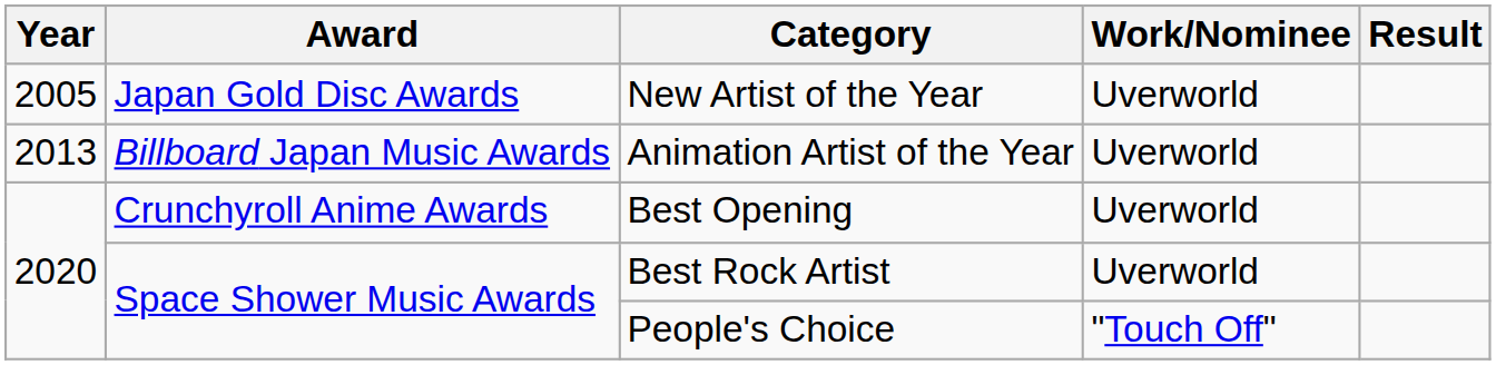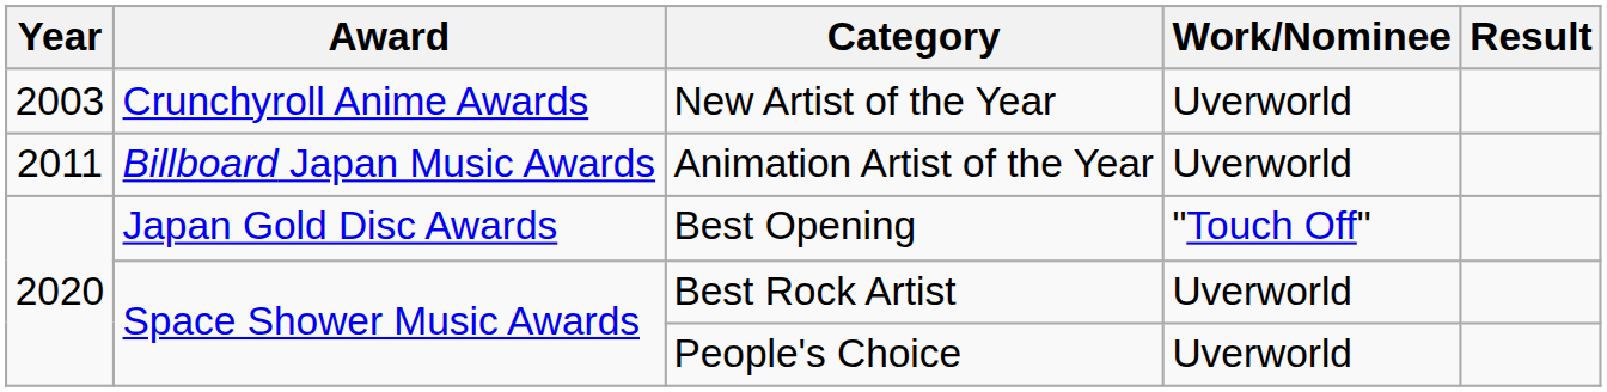 <table class="wikitable">
 <tr>
 <th>Year</th>
 <th>Award</th>
 <th>Category</th>
 <th>Work/Nominee</th>
 <th>Result</th>
 </tr>
 <tr>
-<td align="center" rowspan="1">2005</td>
-<td><a href='#'>Japan Gold Disc Awards</a></td>
+<td align="center" rowspan="1">2003</td>
+<td><a href='#'>Crunchyroll Anime Awards</a></td>
 <td>New Artist of the Year</td>
 <td>Uverworld</td>
 <td></td>
 </tr>
 <tr>
-<td align="center" rowspan="1">2013</td>
+<td align="center" rowspan="1">2011</td>
 <td><a href='#'><em>Billboard</em> Japan Music Awards</a></td>
 <td>Animation Artist of the Year</td>
 <td>Uverworld</td>
 <td></td>
 </tr>
 <tr>
 <td align="center" rowspan="3">2020</td>
-<td><a href='#'>Crunchyroll Anime Awards</a></td>
+<td><a href='#'>Japan Gold Disc Awards</a></td>
 <td>Best Opening</td>
-<td>Uverworld</td>
+<td>"<a href='#'>Touch Off</a>"<br></td>
 <td></td>
 </tr>
 <tr>
 <td rowspan="2"><a href='#'>Space Shower Music Awards</a></td>
 <td>Best Rock Artist</td>
 <td>Uverworld</td>
 <td></td>
 </tr>
 <tr>
 <td>People's Choice</td>
-<td>"<a href='#'>Touch Off</a>"<br></td>
+<td>Uverworld</td>
 <td></td>
 </tr>
 </table>
